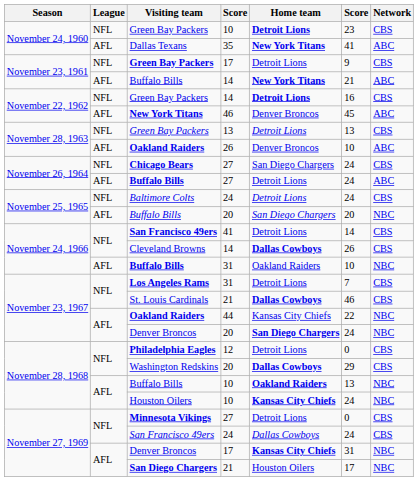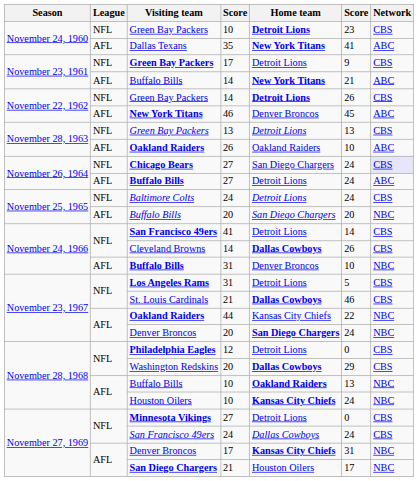 <table class="wikitable" style="font-size: 90%;">
 <tr style="background:#efefef;">
 <th>Season</th>
 <th>League</th>
 <th>Visiting team</th>
 <th>Score</th>
 <th>Home team</th>
 <th>Score</th>
 <th>Network</th>
 </tr>
 <tr>
 <td rowspan=2><a href='#'>November 24, 1960</a></td>
 <td>NFL</td>
 <td><a href='#'>Green Bay Packers</a></td>
 <td>10</td>
 <td><strong><a href='#'>Detroit Lions</a></strong></td>
 <td>23</td>
 <td><a href='#'>CBS</a></td>
 </tr>
 <tr>
 <td>AFL</td>
 <td><a href='#'>Dallas Texans</a></td>
 <td>35</td>
 <td><strong><a href='#'>New York Titans</a></strong></td>
 <td>41</td>
 <td><a href='#'>ABC</a></td>
 </tr>
 <tr>
 <td rowspan=2><a href='#'>November 23, 1961</a></td>
 <td>NFL</td>
 <td><strong><a href='#'>Green Bay Packers</a></strong></td>
 <td>17</td>
 <td><a href='#'>Detroit Lions</a></td>
 <td>9</td>
 <td><a href='#'>CBS</a></td>
 </tr>
 <tr>
 <td>AFL</td>
 <td><a href='#'>Buffalo Bills</a></td>
 <td>14</td>
 <td><strong><a href='#'>New York Titans</a></strong></td>
 <td>21</td>
 <td><a href='#'>ABC</a></td>
 </tr>
 <tr>
 <td rowspan=2><a href='#'>November 22, 1962</a></td>
 <td>NFL</td>
 <td><a href='#'>Green Bay Packers</a></td>
 <td>14</td>
 <td><strong><a href='#'>Detroit Lions</a></strong></td>
-<td>16</td>
+<td>26</td>
 <td><a href='#'>CBS</a></td>
 </tr>
 <tr>
 <td>AFL</td>
 <td><strong><a href='#'>New York Titans</a></strong></td>
 <td>46</td>
 <td><a href='#'>Denver Broncos</a></td>
 <td>45</td>
 <td><a href='#'>ABC</a></td>
 </tr>
 <tr>
 <td rowspan=2><a href='#'>November 28, 1963</a></td>
 <td>NFL</td>
 <td><em><a href='#'>Green Bay Packers</a></em></td>
 <td>13</td>
 <td><em><a href='#'>Detroit Lions</a></em></td>
 <td>13</td>
 <td><a href='#'>CBS</a></td>
 </tr>
 <tr>
 <td>AFL</td>
 <td><strong><a href='#'>Oakland Raiders</a></strong></td>
 <td>26</td>
-<td><a href='#'>Denver Broncos</a></td>
+<td><a href='#'>Oakland Raiders</a></td>
 <td>10</td>
 <td><a href='#'>ABC</a></td>
 </tr>
 <tr>
 <td rowspan=2><a href='#'>November 26, 1964</a></td>
 <td>NFL</td>
 <td><strong><a href='#'>Chicago Bears</a></strong></td>
 <td>27</td>
 <td><a href='#'>San Diego Chargers</a></td>
 <td>24</td>
-<td><a href='#'>CBS</a></td>
+<td style="background: lavender;"><a href='#'>CBS</a></td>
 </tr>
 <tr>
 <td>AFL</td>
 <td><strong><a href='#'>Buffalo Bills</a></strong></td>
 <td>27</td>
 <td><a href='#'>Detroit Lions</a></td>
 <td>24</td>
 <td><a href='#'>ABC</a></td>
 </tr>
 <tr>
 <td rowspan=2><a href='#'>November 25, 1965</a></td>
 <td>NFL</td>
 <td><em><a href='#'>Baltimore Colts</a></em></td>
 <td>24</td>
 <td><em><a href='#'>Detroit Lions</a></em></td>
 <td>24</td>
 <td><a href='#'>CBS</a></td>
 </tr>
 <tr>
 <td>AFL</td>
 <td><em><a href='#'>Buffalo Bills</a></em></td>
 <td>20</td>
 <td><em><a href='#'>San Diego Chargers</a></em></td>
 <td>20</td>
 <td><a href='#'>NBC</a></td>
 </tr>
 <tr>
 <td rowspan="3"><a href='#'>November 24, 1966</a></td>
 <td rowspan=2>NFL</td>
 <td><strong><a href='#'>San Francisco 49ers</a></strong></td>
 <td>41</td>
 <td><a href='#'>Detroit Lions</a></td>
 <td>14</td>
 <td><a href='#'>CBS</a></td>
 </tr>
 <tr>
 <td><a href='#'>Cleveland Browns</a></td>
 <td>14</td>
 <td><strong><a href='#'>Dallas Cowboys</a></strong></td>
 <td>26</td>
 <td><a href='#'>CBS</a></td>
 </tr>
 <tr>
 <td>AFL</td>
 <td><strong><a href='#'>Buffalo Bills</a></strong></td>
 <td>31</td>
-<td><a href='#'>Oakland Raiders</a></td>
+<td><a href='#'>Denver Broncos</a></td>
 <td>10</td>
 <td><a href='#'>NBC</a></td>
 </tr>
 <tr>
 <td rowspan="4"><a href='#'>November 23, 1967</a></td>
 <td rowspan=2>NFL</td>
 <td><strong><a href='#'>Los Angeles Rams</a></strong></td>
 <td>31</td>
 <td><a href='#'>Detroit Lions</a></td>
-<td>7</td>
+<td>5</td>
 <td><a href='#'>CBS</a></td>
 </tr>
 <tr>
 <td><a href='#'>St. Louis Cardinals</a></td>
 <td>21</td>
 <td><strong><a href='#'>Dallas Cowboys</a></strong></td>
 <td>46</td>
 <td><a href='#'>CBS</a></td>
 </tr>
 <tr>
 <td rowspan="2">AFL</td>
 <td><strong><a href='#'>Oakland Raiders</a></strong></td>
 <td>44</td>
 <td><a href='#'>Kansas City Chiefs</a></td>
 <td>22</td>
 <td><a href='#'>NBC</a></td>
 </tr>
 <tr>
 <td><a href='#'>Denver Broncos</a></td>
 <td>20</td>
 <td><strong><a href='#'>San Diego Chargers</a></strong></td>
 <td>24</td>
 <td><a href='#'>NBC</a></td>
 </tr>
 <tr>
 <td rowspan="4"><a href='#'>November 28, 1968</a></td>
 <td rowspan=2>NFL</td>
 <td><strong><a href='#'>Philadelphia Eagles</a></strong></td>
 <td>12</td>
 <td><a href='#'>Detroit Lions</a></td>
 <td>0</td>
 <td><a href='#'>CBS</a></td>
 </tr>
 <tr>
 <td><a href='#'>Washington Redskins</a></td>
 <td>20</td>
 <td><strong><a href='#'>Dallas Cowboys</a></strong></td>
 <td>29</td>
 <td><a href='#'>CBS</a></td>
 </tr>
 <tr>
 <td rowspan="2">AFL</td>
 <td><a href='#'>Buffalo Bills</a></td>
 <td>10</td>
 <td><strong><a href='#'>Oakland Raiders</a></strong></td>
 <td>13</td>
 <td><a href='#'>NBC</a></td>
 </tr>
 <tr>
 <td><a href='#'>Houston Oilers</a></td>
 <td>10</td>
 <td><strong><a href='#'>Kansas City Chiefs</a></strong></td>
 <td>24</td>
 <td><a href='#'>NBC</a></td>
 </tr>
 <tr>
 <td rowspan="4"><a href='#'>November 27, 1969</a></td>
 <td rowspan=2>NFL</td>
 <td><strong><a href='#'>Minnesota Vikings</a></strong></td>
 <td>27</td>
 <td><a href='#'>Detroit Lions</a></td>
 <td>0</td>
 <td><a href='#'>CBS</a></td>
 </tr>
 <tr>
 <td><em><a href='#'>San Francisco 49ers</a></em></td>
 <td>24</td>
 <td><em><a href='#'>Dallas Cowboys</a></em></td>
 <td>24</td>
 <td><a href='#'>CBS</a></td>
 </tr>
 <tr>
 <td rowspan="2">AFL</td>
 <td><a href='#'>Denver Broncos</a></td>
 <td>17</td>
 <td><strong><a href='#'>Kansas City Chiefs</a></strong></td>
 <td>31</td>
 <td><a href='#'>NBC</a></td>
 </tr>
 <tr>
 <td><strong><a href='#'>San Diego Chargers</a></strong></td>
 <td>21</td>
 <td><a href='#'>Houston Oilers</a></td>
 <td>17</td>
 <td><a href='#'>NBC</a></td>
 </tr>
 </table>
